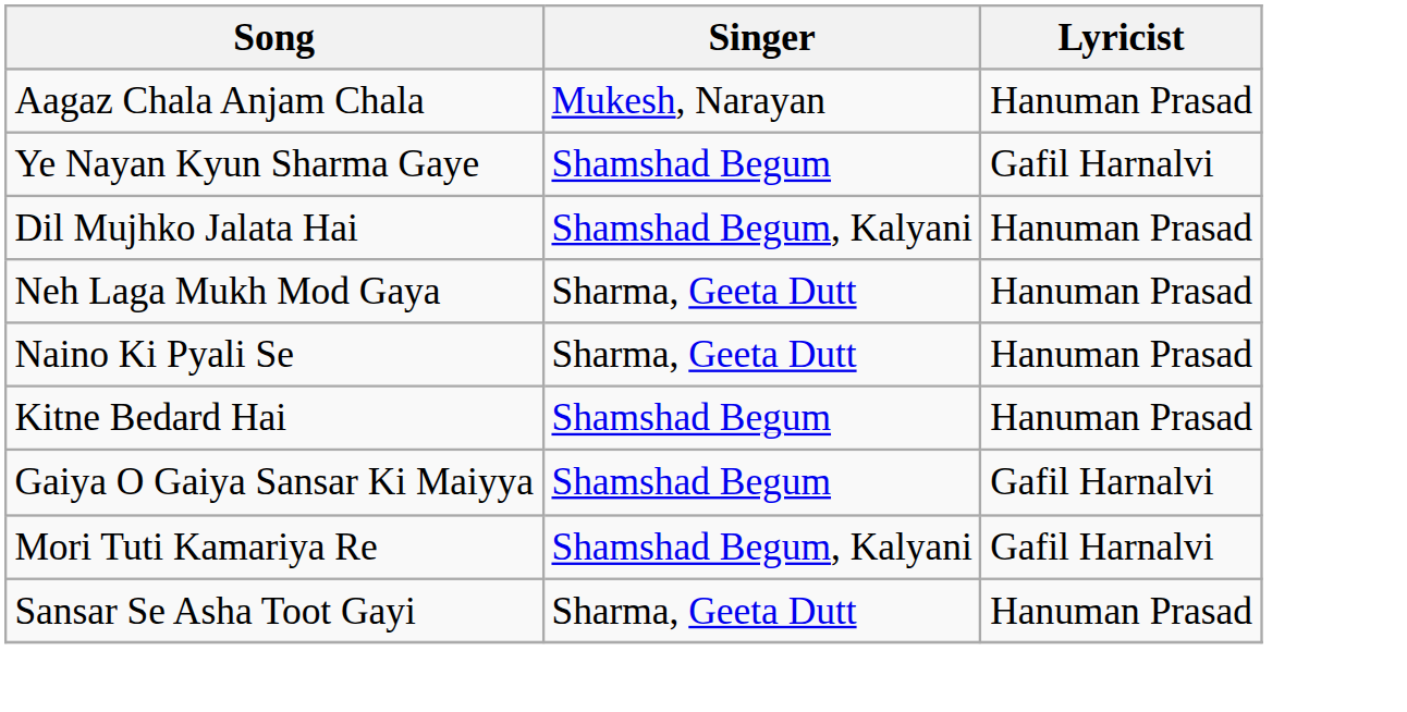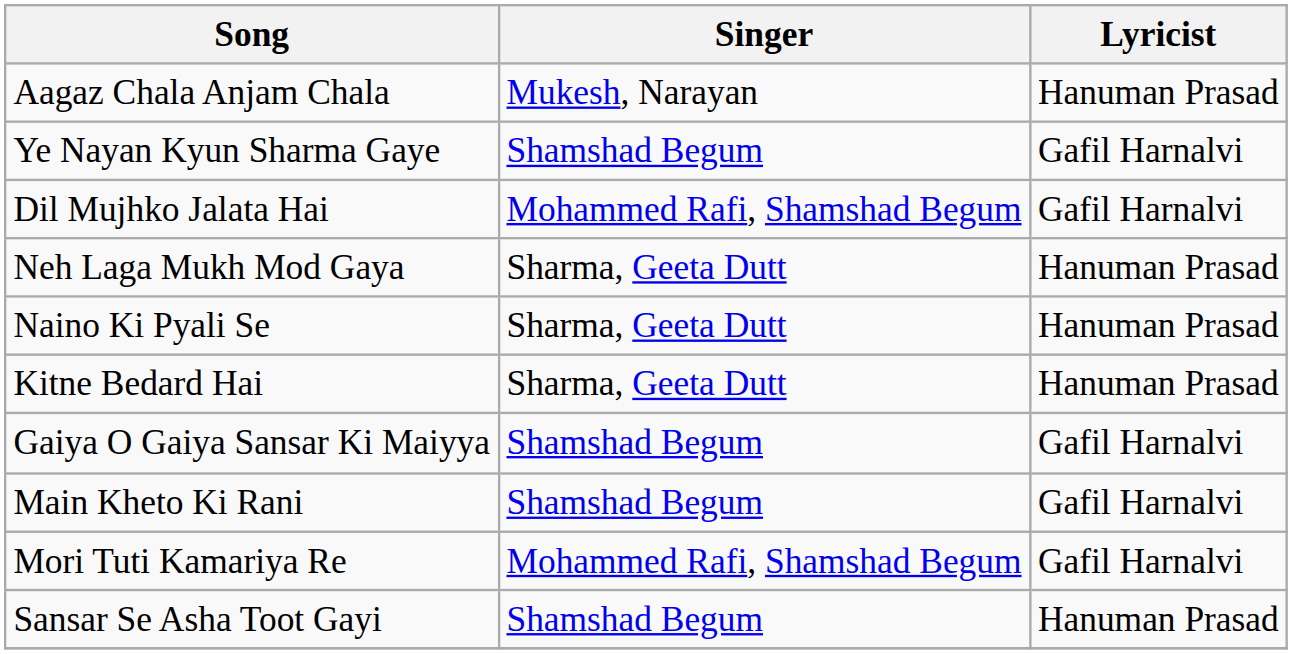 <table class="wikitable" style="font-size:95%;">
 <tr>
 <th>Song</th>
 <th>Singer</th>
 <th>Lyricist</th>
 </tr>
 <tr>
 <td>Aagaz Chala Anjam Chala</td>
 <td><a href='#'>Mukesh</a>, Narayan</td>
 <td>Hanuman Prasad</td>
 </tr>
 <tr>
 <td>Ye Nayan Kyun Sharma Gaye</td>
 <td><a href='#'>Shamshad Begum</a></td>
 <td>Gafil Harnalvi</td>
 </tr>
 <tr>
 <td>Dil Mujhko Jalata Hai</td>
-<td><a href='#'>Shamshad Begum</a>, Kalyani</td>
-<td>Hanuman Prasad</td>
+<td><a href='#'>Mohammed Rafi</a>, <a href='#'>Shamshad Begum</a></td>
+<td>Gafil Harnalvi</td>
 </tr>
 <tr>
 <td>Neh Laga Mukh Mod Gaya</td>
 <td>Sharma, <a href='#'>Geeta Dutt</a></td>
 <td>Hanuman Prasad</td>
 </tr>
 <tr>
 <td>Naino Ki Pyali Se</td>
 <td>Sharma, <a href='#'>Geeta Dutt</a></td>
 <td>Hanuman Prasad</td>
 </tr>
 <tr>
 <td>Kitne Bedard Hai</td>
-<td><a href='#'>Shamshad Begum</a></td>
+<td>Sharma, <a href='#'>Geeta Dutt</a></td>
 <td>Hanuman Prasad</td>
 </tr>
 <tr>
 <td>Gaiya O Gaiya Sansar Ki Maiyya</td>
 <td><a href='#'>Shamshad Begum</a></td>
 <td>Gafil Harnalvi</td>
 </tr>
 <tr>
+<td>Main Kheto Ki Rani</td>
+<td><a href='#'>Shamshad Begum</a></td>
+<td>Gafil Harnalvi</td>
+</tr>
+<tr>
 <td>Mori Tuti Kamariya Re</td>
-<td><a href='#'>Shamshad Begum</a>, Kalyani</td>
+<td><a href='#'>Mohammed Rafi</a>, <a href='#'>Shamshad Begum</a></td>
 <td>Gafil Harnalvi</td>
 </tr>
 <tr>
 <td>Sansar Se Asha Toot Gayi</td>
-<td>Sharma, <a href='#'>Geeta Dutt</a></td>
+<td><a href='#'>Shamshad Begum</a></td>
 <td>Hanuman Prasad</td>
 </tr>
 <tr>
 </tr>
 </table>
